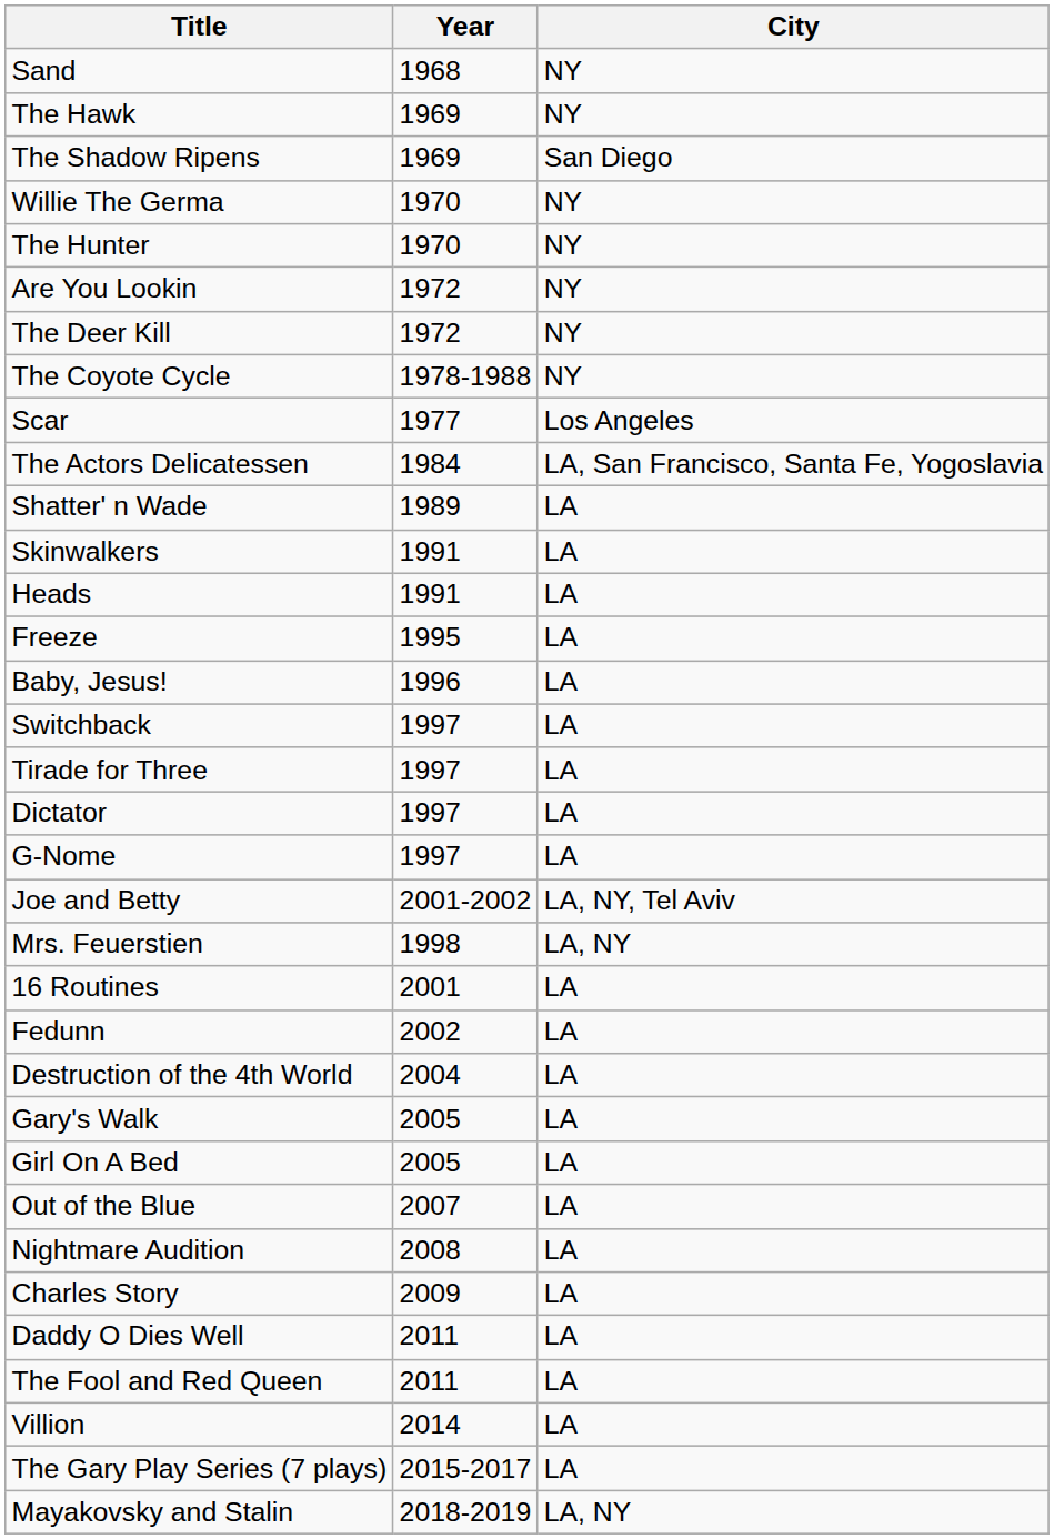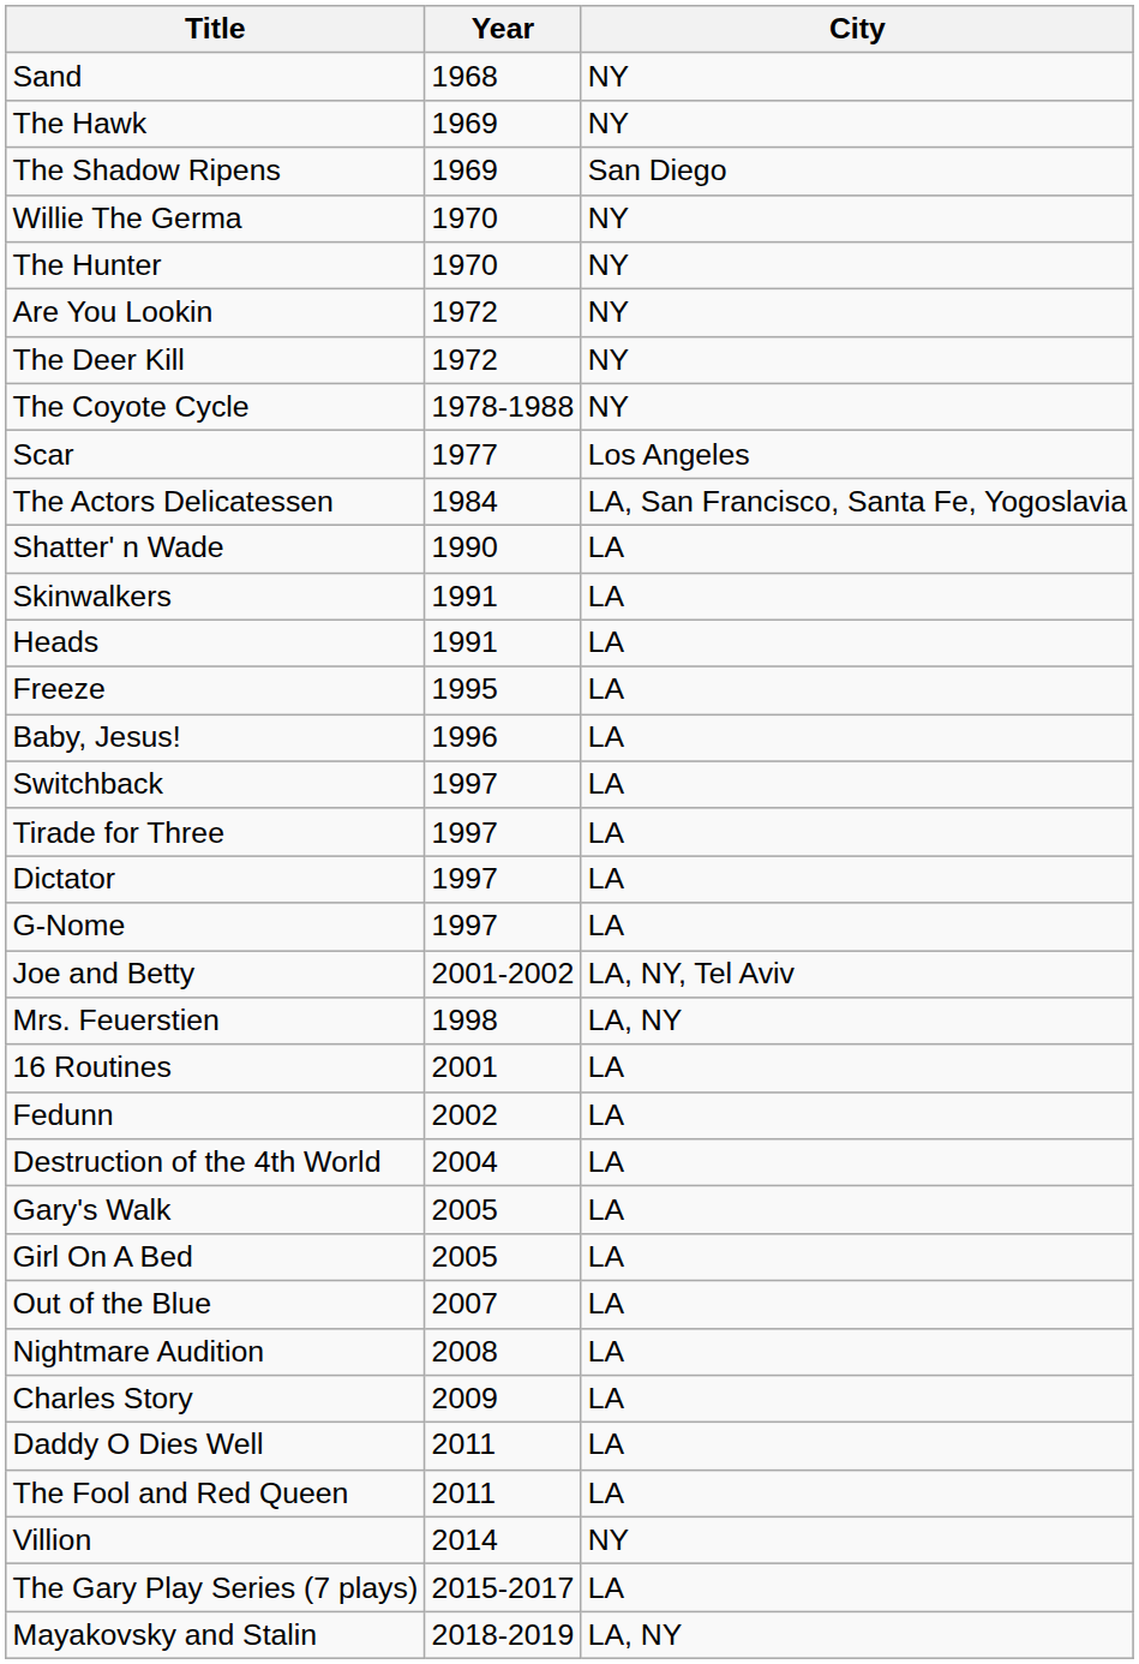 <table class="wikitable sortable">
 <tr>
 <th>Title</th>
 <th>Year</th>
 <th>City</th>
 </tr>
 <tr>
 <td>Sand</td>
 <td>1968</td>
 <td>NY</td>
 </tr>
 <tr>
 <td>The Hawk</td>
 <td>1969</td>
 <td>NY</td>
 </tr>
 <tr>
 <td>The Shadow Ripens</td>
 <td>1969</td>
 <td>San Diego</td>
 </tr>
 <tr>
 <td>Willie The Germa</td>
 <td>1970</td>
 <td>NY</td>
 </tr>
 <tr>
 <td>The Hunter</td>
 <td>1970</td>
 <td>NY</td>
 </tr>
 <tr>
 <td>Are You Lookin</td>
 <td>1972</td>
 <td>NY</td>
 </tr>
 <tr>
 <td>The Deer Kill</td>
 <td>1972</td>
 <td>NY</td>
 </tr>
 <tr>
 <td>The Coyote Cycle</td>
 <td>1978-1988</td>
 <td>NY</td>
 </tr>
 <tr>
 <td>Scar</td>
 <td>1977</td>
 <td>Los Angeles</td>
 </tr>
 <tr>
 <td>The Actors Delicatessen</td>
 <td>1984</td>
 <td>LA, San Francisco, Santa Fe, Yogoslavia</td>
 </tr>
 <tr>
 <td>Shatter' n Wade</td>
-<td>1989</td>
+<td>1990</td>
 <td>LA</td>
 </tr>
 <tr>
 <td>Skinwalkers</td>
 <td>1991</td>
 <td>LA</td>
 </tr>
 <tr>
 <td>Heads</td>
 <td>1991</td>
 <td>LA</td>
 </tr>
 <tr>
 <td>Freeze</td>
 <td>1995</td>
 <td>LA</td>
 </tr>
 <tr>
 <td>Baby, Jesus!</td>
 <td>1996</td>
 <td>LA</td>
 </tr>
 <tr>
 <td>Switchback</td>
 <td>1997</td>
 <td>LA</td>
 </tr>
 <tr>
 <td>Tirade for Three</td>
 <td>1997</td>
 <td>LA</td>
 </tr>
 <tr>
 <td>Dictator</td>
 <td>1997</td>
 <td>LA</td>
 </tr>
 <tr>
 <td>G-Nome</td>
 <td>1997</td>
 <td>LA</td>
 </tr>
 <tr>
 <td>Joe and Betty</td>
 <td>2001-2002</td>
 <td>LA, NY, Tel Aviv</td>
 </tr>
 <tr>
 <td>Mrs. Feuerstien</td>
 <td>1998</td>
 <td>LA, NY</td>
 </tr>
 <tr>
 <td>16 Routines</td>
 <td>2001</td>
 <td>LA</td>
 </tr>
 <tr>
 <td>Fedunn</td>
 <td>2002</td>
 <td>LA</td>
 </tr>
 <tr>
 <td>Destruction of the 4th World</td>
 <td>2004</td>
 <td>LA</td>
 </tr>
 <tr>
 <td>Gary's Walk</td>
 <td>2005</td>
 <td>LA</td>
 </tr>
 <tr>
 <td>Girl On A Bed</td>
 <td>2005</td>
 <td>LA</td>
 </tr>
 <tr>
 <td>Out of the Blue</td>
 <td>2007</td>
 <td>LA</td>
 </tr>
 <tr>
 <td>Nightmare Audition</td>
 <td>2008</td>
 <td>LA</td>
 </tr>
 <tr>
 <td>Charles Story</td>
 <td>2009</td>
 <td>LA</td>
 </tr>
 <tr>
 <td>Daddy O Dies Well</td>
 <td>2011</td>
 <td>LA</td>
 </tr>
 <tr>
 <td>The Fool and Red Queen</td>
 <td>2011</td>
 <td>LA</td>
 </tr>
 <tr>
 <td>Villion</td>
 <td>2014</td>
-<td>LA</td>
+<td>NY</td>
 </tr>
 <tr>
 <td>The Gary Play Series (7 plays)</td>
 <td>2015-2017</td>
 <td>LA</td>
 </tr>
 <tr>
 <td>Mayakovsky and Stalin</td>
 <td>2018-2019</td>
 <td>LA, NY</td>
 </tr>
 </table>
